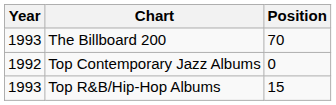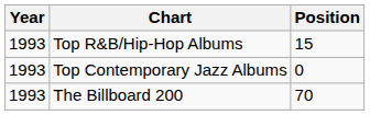 <table class="wikitable" border="1">
 <tr>
 <th>Year</th>
 <th>Chart</th>
 <th>Position</th>
 </tr>
 <tr>
 <td>1993</td>
-<td>The Billboard 200</td>
-<td>70</td>
+<td>Top R&B/Hip-Hop Albums</td>
+<td>15</td>
 </tr>
 <tr>
-<td>1992</td>
+<td>1993</td>
 <td>Top Contemporary Jazz Albums</td>
 <td>0</td>
 </tr>
 <tr>
 <td>1993</td>
-<td>Top R&B/Hip-Hop Albums</td>
-<td>15</td>
+<td>The Billboard 200</td>
+<td>70</td>
 </tr>
 </table>
